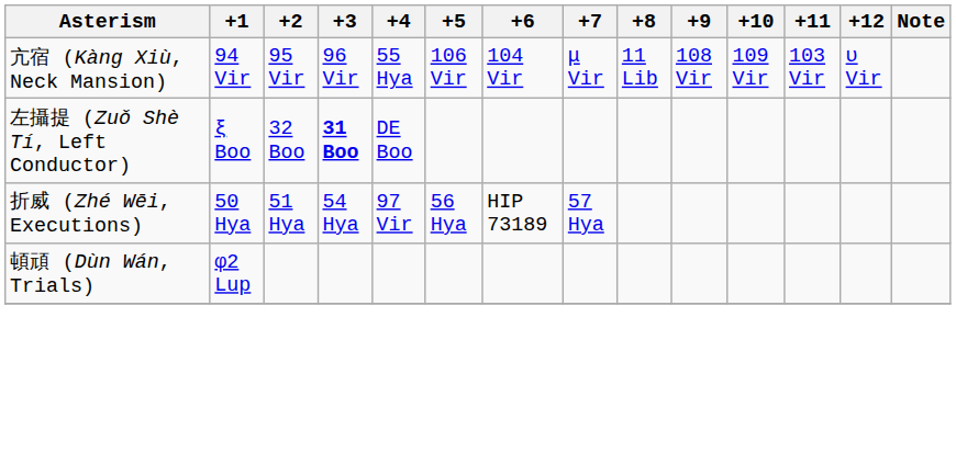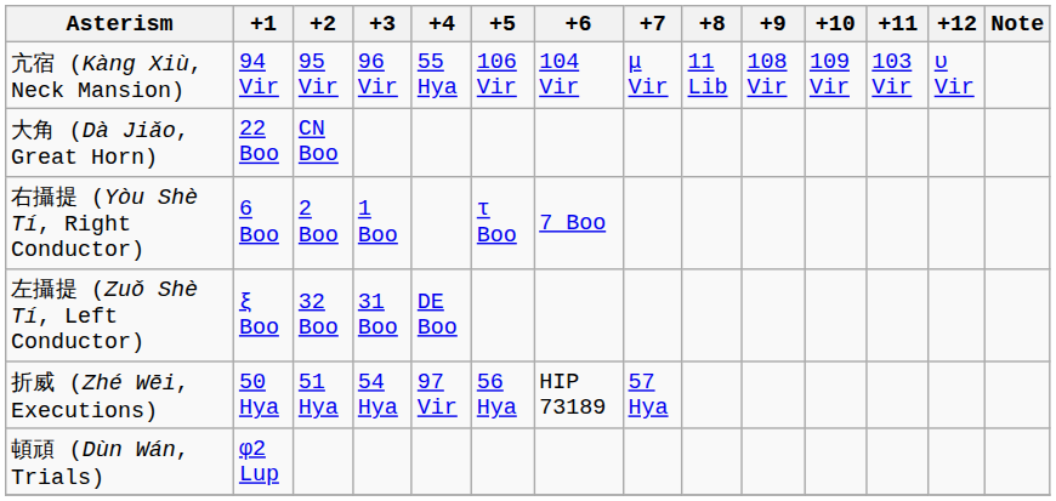 <table class = "wikitable">
 <tr>
 <th>Asterism</th>
 <th>+1</th>
 <th>+2</th>
 <th>+3</th>
 <th>+4</th>
 <th>+5</th>
 <th>+6</th>
 <th>+7</th>
 <th>+8</th>
 <th>+9</th>
 <th>+10</th>
 <th>+11</th>
 <th>+12</th>
 <th>Note</th>
 </tr>
 <tr>
 <td>亢宿 (<em>Kàng Xiù</em>, Neck Mansion)</td>
 <td><a href='#'>94 Vir</a></td>
 <td><a href='#'>95 Vir</a></td>
 <td><a href='#'>96 Vir</a></td>
 <td><a href='#'>55 Hya</a></td>
 <td><a href='#'>106 Vir</a></td>
 <td><a href='#'>104 Vir</a></td>
 <td><a href='#'>μ Vir</a></td>
 <td><a href='#'>11 Lib</a></td>
 <td><a href='#'>108 Vir</a></td>
 <td><a href='#'>109 Vir</a></td>
 <td><a href='#'>103 Vir</a></td>
 <td><a href='#'>υ Vir</a></td>
 <td></td>
 </tr>
 <tr>
+<td>大角 (<em>Dà Jiǎo</em>, Great Horn)</td>
+<td><a href='#'>22 Boo</a></td>
+<td><a href='#'>CN Boo</a></td>
+<td></td>
+<td></td>
+<td></td>
+<td></td>
+<td></td>
+<td></td>
+<td></td>
+<td></td>
+<td></td>
+<td></td>
+<td></td>
+</tr>
+<tr>
+<td>右攝提 (<em>Yòu Shè Tí</em>, Right Conductor)</td>
+<td><a href='#'>6 Boo</a></td>
+<td><a href='#'>2 Boo</a></td>
+<td><a href='#'>1 Boo</a></td>
+<td></td>
+<td><a href='#'>τ Boo</a></td>
+<td><a href='#'>7 Boo</a></td>
+<td></td>
+<td></td>
+<td></td>
+<td></td>
+<td></td>
+<td></td>
+<td></td>
+</tr>
+<tr>
 <td>左攝提 (<em>Zuǒ Shè Tí</em>, Left Conductor)</td>
 <td><a href='#'>ξ Boo</a></td>
 <td><a href='#'>32 Boo</a></td>
-<td><strong><a href='#'>31 Boo</a></strong></td>
+<td><a href='#'>31 Boo</a></td>
 <td><a href='#'>DE Boo</a></td>
 <td></td>
 <td></td>
 <td></td>
 <td></td>
 <td></td>
 <td></td>
 <td></td>
 <td></td>
 <td></td>
 </tr>
 <tr>
 <td>折威 (<em>Zhé Wēi</em>, Executions)</td>
 <td><a href='#'>50 Hya</a></td>
 <td><a href='#'>51 Hya</a></td>
 <td><a href='#'>54 Hya</a></td>
 <td><a href='#'>97 Vir</a></td>
 <td><a href='#'>56 Hya</a></td>
 <td>HIP 73189</td>
 <td><a href='#'>57 Hya</a></td>
 <td></td>
 <td></td>
 <td></td>
 <td></td>
 <td></td>
 <td></td>
 </tr>
 <tr>
 <td>頓頑 (<em>Dùn Wán</em>, Trials)</td>
 <td><a href='#'>φ2 Lup</a></td>
 <td></td>
 <td></td>
 <td></td>
 <td></td>
 <td></td>
 <td></td>
 <td></td>
 <td></td>
 <td></td>
 <td></td>
 <td></td>
 <td></td>
 </tr>
 <tr>
 </tr>
 </table>
